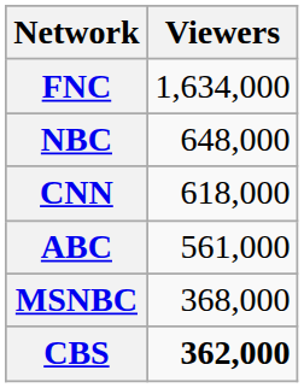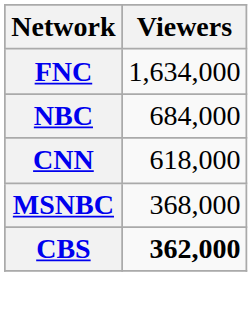 <table class="wikitable sortable plainrowheaders" style="text-align:right;">
 <tr>
 <th scope="col">Network</th>
 <th scope="col">Viewers</th>
 </tr>
 <tr>
 <th scope="row"><a href='#'>FNC</a></th>
 <td>1,634,000</td>
 </tr>
 <tr>
 <th scope="row"><a href='#'>NBC</a></th>
-<td>648,000</td>
+<td>684,000</td>
 </tr>
 <tr>
 <th scope="row"><a href='#'>CNN</a></th>
 <td>618,000</td>
-</tr>
-<tr>
-<th scope="row"><a href='#'>ABC</a></th>
-<td>561,000</td>
 </tr>
 <tr>
 <th scope="row"><a href='#'>MSNBC</a></th>
 <td>368,000</td>
 </tr>
 <tr>
 <th scope="row"><a href='#'>CBS</a></th>
 <td><strong>362,000</strong></td>
 </tr>
 </table>
